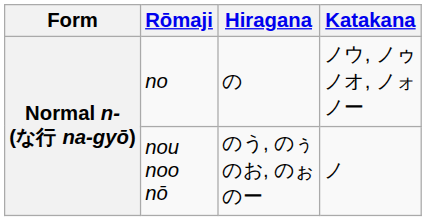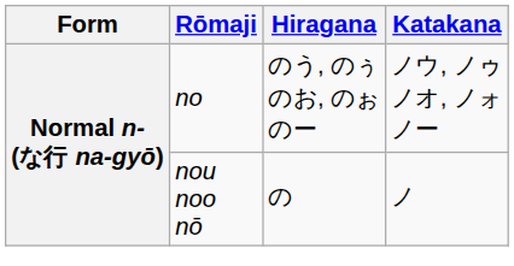 <table class="wikitable">
 <tr>
 <th>Form</th>
 <th><a href='#'>Rōmaji</a></th>
 <th><a href='#'>Hiragana</a></th>
 <th><a href='#'>Katakana</a></th>
 </tr>
 <tr>
 <th rowspan="2">Normal <em>n-</em><br>(な行 <em>na-gyō</em>)</th>
 <td><em>no</em></td>
-<td>の</td>
+<td>のう, のぅ<br>のお, のぉ<br>のー</td>
 <td>ノウ, ノゥ<br>ノオ, ノォ<br>ノー</td>
 </tr>
 <tr>
 <td><em>nou</em><br><em>noo</em><br><em>nō</em></td>
-<td>のう, のぅ<br>のお, のぉ<br>のー</td>
+<td>の</td>
 <td>ノ</td>
 </tr>
 </table>
